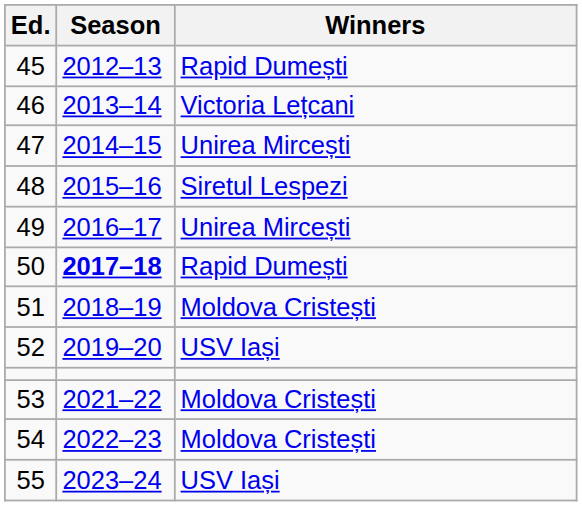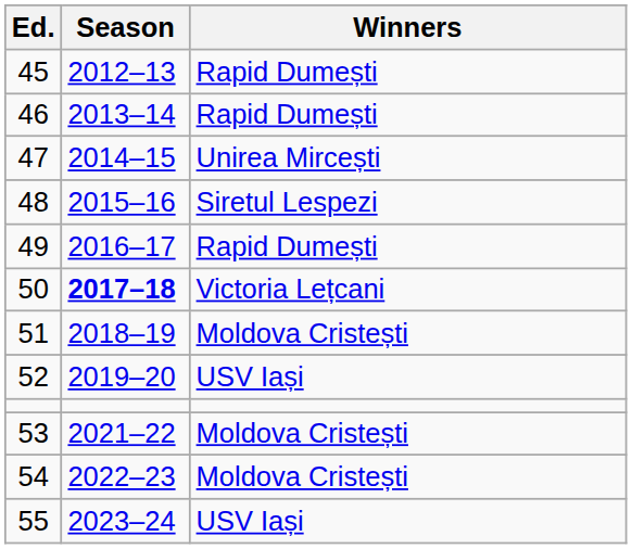 <table class="wikitable" style="font-size:90%">
 <tr>
 <th><abbr>Ed.</abbr></th>
 <th width="60">Season</th>
 <th width="220">Winners</th>
 </tr>
 <tr>
 <td align=center>45</td>
 <td><a href='#'>2012–13</a></td>
 <td><a href='#'>Rapid Dumești</a></td>
 </tr>
 <tr>
 <td align=center>46</td>
 <td><a href='#'>2013–14</a></td>
-<td><a href='#'>Victoria Lețcani</a></td>
+<td><a href='#'>Rapid Dumești</a></td>
 </tr>
 <tr>
 <td align=center>47</td>
 <td><a href='#'>2014–15</a></td>
 <td><a href='#'>Unirea Mircești</a></td>
 </tr>
 <tr>
 <td align=center>48</td>
 <td><a href='#'>2015–16</a></td>
 <td><a href='#'>Siretul Lespezi</a></td>
 </tr>
 <tr>
 <td align=center>49</td>
 <td><a href='#'>2016–17</a></td>
-<td><a href='#'>Unirea Mircești</a></td>
+<td><a href='#'>Rapid Dumești</a></td>
 </tr>
 <tr>
 <td align=center>50</td>
 <td><strong><a href='#'>2017–18</a></strong></td>
-<td><a href='#'>Rapid Dumești</a></td>
+<td><a href='#'>Victoria Lețcani</a></td>
 </tr>
 <tr>
 <td align=center>51</td>
 <td><a href='#'>2018–19</a></td>
 <td><a href='#'>Moldova Cristești</a></td>
 </tr>
 <tr>
 <td align=center>52</td>
 <td><a href='#'>2019–20</a></td>
 <td><a href='#'>USV Iași</a></td>
 </tr>
 <tr>
 <td align=center></td>
 <td></td>
 <td></td>
 </tr>
 <tr>
 <td align=center>53</td>
 <td><a href='#'>2021–22</a></td>
 <td><a href='#'>Moldova Cristești</a></td>
 </tr>
 <tr>
 <td align=center>54</td>
 <td><a href='#'>2022–23</a></td>
 <td><a href='#'>Moldova Cristești</a></td>
 </tr>
 <tr>
 <td align=center>55</td>
 <td><a href='#'>2023–24</a></td>
 <td><a href='#'>USV Iași</a></td>
 </tr>
 </table>
